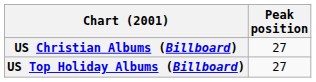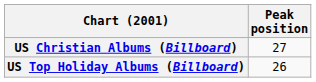 <table class="wikitable sortable plainrowheaders" style="text-align:center">
 <tr>
 <th scope="col">Chart (2001)</th>
 <th scope="col">Peak<br>position</th>
 </tr>
 <tr>
 <th scope="row">US <a href='#'>Christian Albums</a> (<em><a href='#'>Billboard</a></em>)</th>
 <td>27</td>
 </tr>
 <tr>
 <th scope="row">US <a href='#'>Top Holiday Albums</a> (<em><a href='#'>Billboard</a></em>)</th>
-<td>27</td>
+<td>26</td>
 </tr>
 </table>
